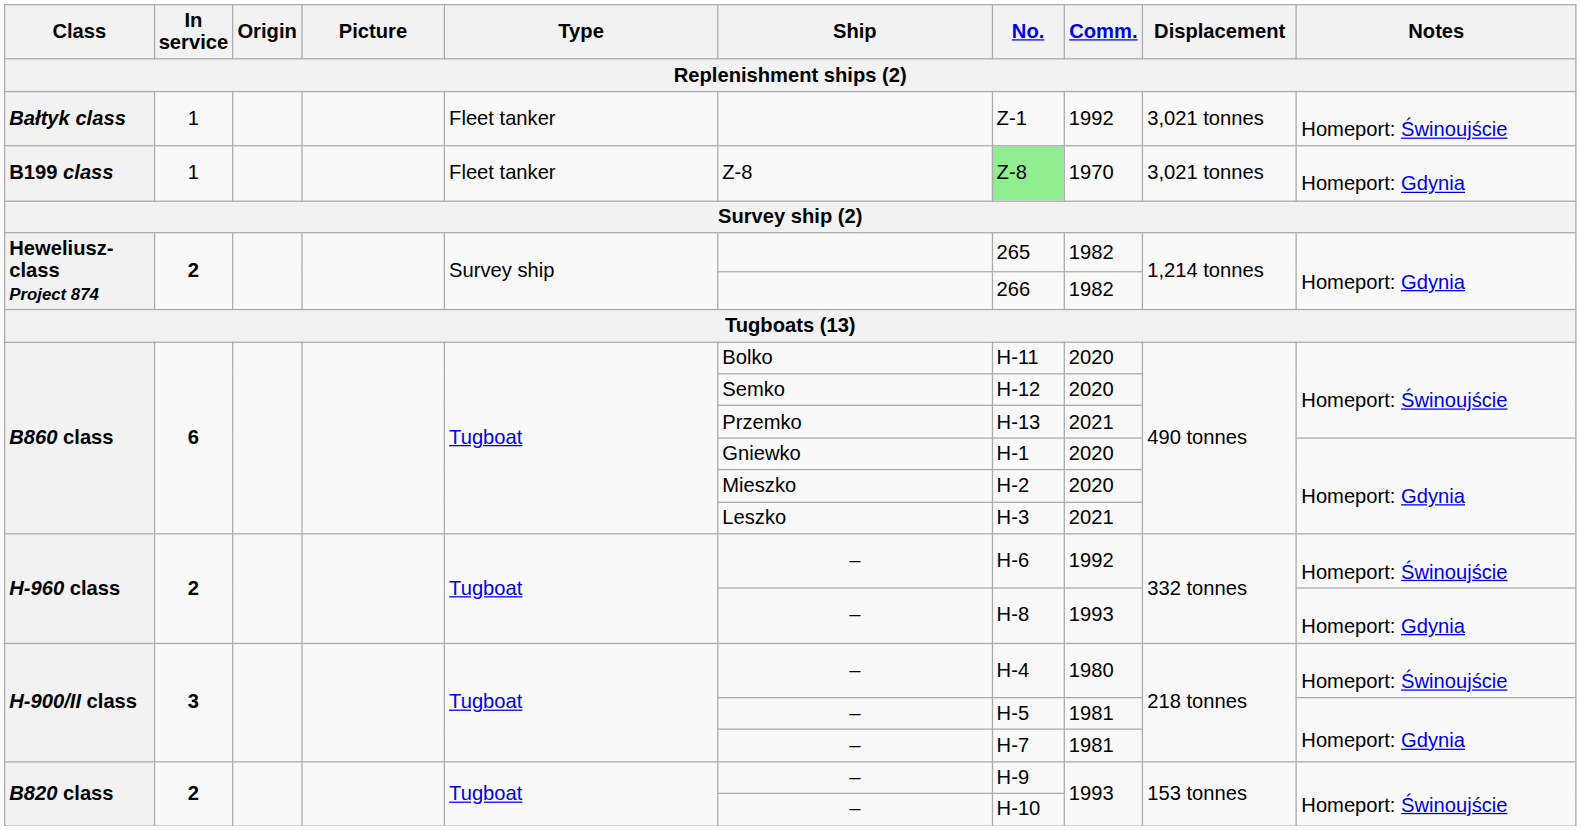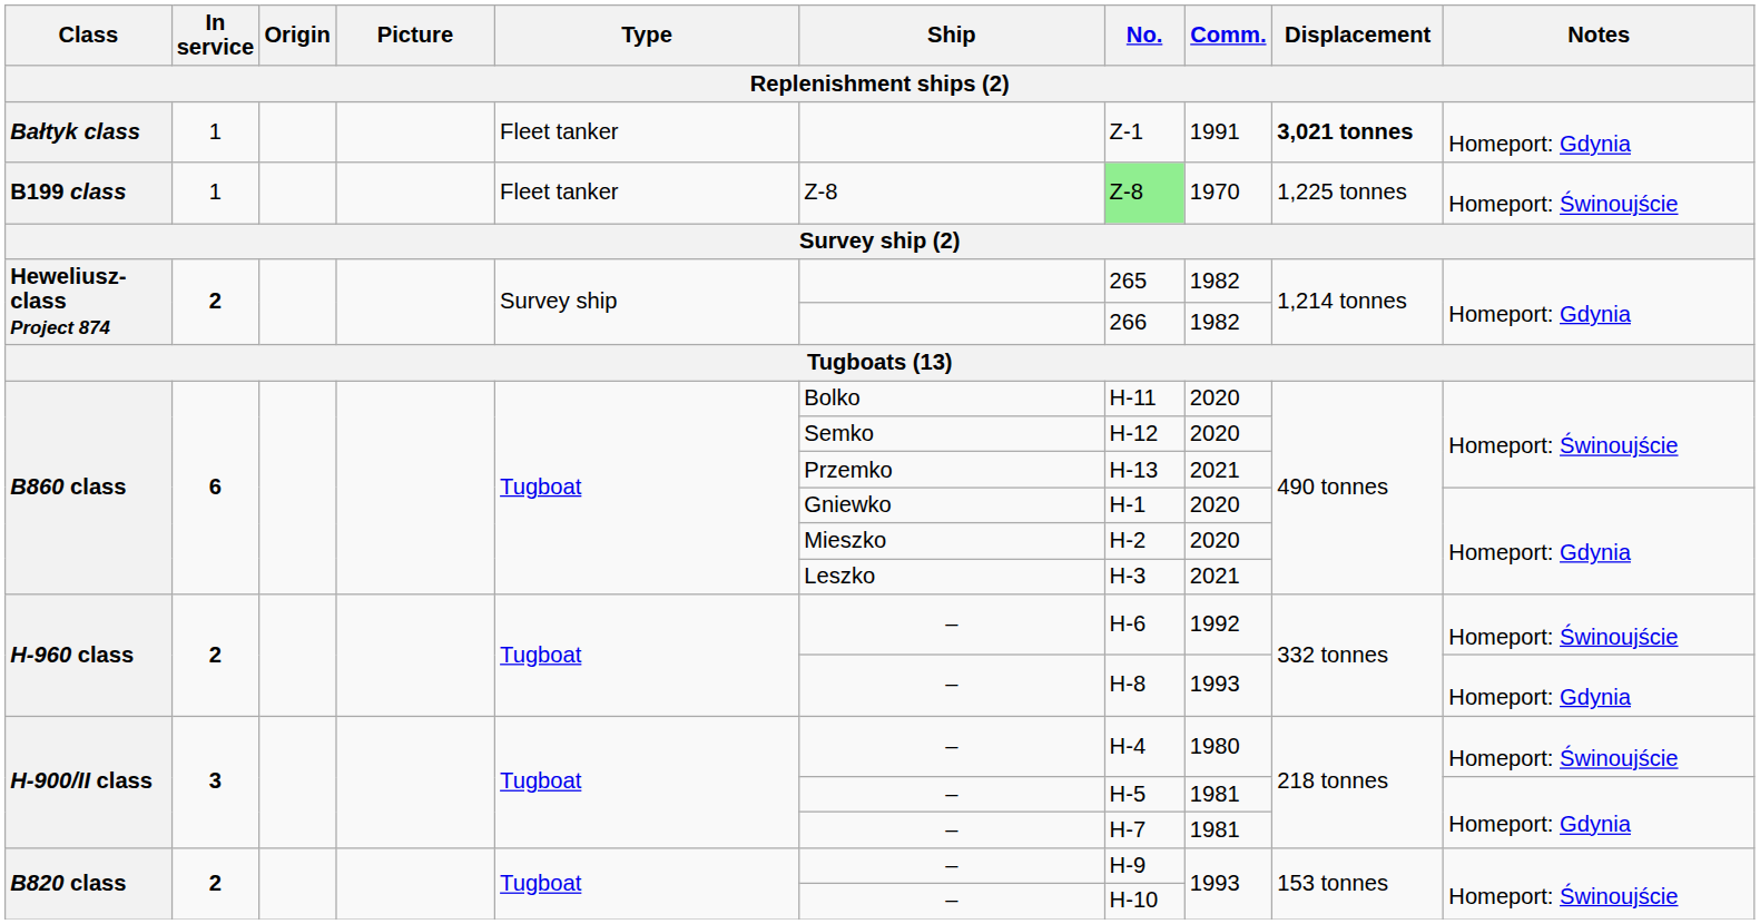 <table class="wikitable">
 <tr>
 <th style="width:10%;">Class</th>
 <th>In service</th>
 <th>Origin</th>
 <th style="width:10%;">Picture</th>
 <th style="width:20%;">Type</th>
 <th style="width:20%;">Ship</th>
 <th style="width: 5%;"><a href='#'>No.</a></th>
 <th style="width: 5%;"><a href='#'>Comm.</a></th>
 <th style="width:10%;">Displacement</th>
 <th style="width:20%;">Notes</th>
 </tr>
 <tr>
 <th colspan="10">Replenishment ships (2)</th>
 </tr>
 <tr>
 <th style="text-align: left;"><strong><em>Bałtyk<em> class<strong></th>
 <td style="text-align: center;"></strong>1<strong></td>
 <td></td>
 <td></td>
 <td>Fleet tanker</td>
 <td></td>
 <td>Z-1</td>
-<td>1992</td>
-<td>3,021 tonnes</td>
-<td><br>Homeport: <a href='#'>Świnoujście</a></td>
+<td>1991</td>
+<td><strong>3,021 tonnes</strong></td>
+<td><br>Homeport: <a href='#'>Gdynia</a></td>
 </tr>
 <tr>
 <th style="text-align: left;"></em>B199<em> class</th>
 <td style="text-align: center;"></strong>1<strong></td>
 <td></td>
 <td></td>
 <td>Fleet tanker</td>
 <td></em>Z-8<em></td>
 <td style="background: lightgreen;">Z-8</td>
 <td>1970</td>
-<td>3,021 tonnes</td>
-<td><br>Homeport: <a href='#'>Gdynia</a></td>
+<td>1,225 tonnes</td>
+<td><br>Homeport: <a href='#'>Świnoujście</a></td>
 </tr>
 <tr>
 <th colspan="10">Survey ship (2)</th>
 </tr>
 <tr>
 <th rowspan="2" style="text-align: left;"></em></strong>Heweliusz</em>-class</strong><br><small><em>Project 874</em></small></th>
 <td rowspan="2" style="text-align: center;"><strong>2</strong></td>
 <td rowspan="2"></td>
 <td rowspan="2" style="text-align: center;"></td>
 <td rowspan="2">Survey ship</td>
 <td></td>
 <td>265</td>
 <td>1982</td>
 <td rowspan="2">1,214 tonnes</td>
 <td rowspan="2"><br>Homeport: <a href='#'>Gdynia</a></td>
 </tr>
 <tr>
 <td></td>
 <td>266</td>
 <td>1982</td>
 </tr>
 <tr>
 <th colspan="10">Tugboats (13)</th>
 </tr>
 <tr>
 <th rowspan="6" style="text-align: left;"><em>B860</em> class</th>
 <td rowspan="6" style="text-align: center;"><strong>6</strong></td>
 <td rowspan="6"></td>
 <td rowspan="6"></td>
 <td rowspan="6"><a href='#'>Tugboat</a></td>
 <td>Bolko</td>
 <td>H-11</td>
 <td>2020</td>
 <td rowspan="6">490 tonnes</td>
 <td rowspan="3"><br>Homeport: <a href='#'>Świnoujście</a></td>
 </tr>
 <tr>
 <td>Semko</td>
 <td>H-12</td>
 <td>2020</td>
 </tr>
 <tr>
 <td>Przemko</td>
 <td>H-13</td>
 <td>2021</td>
 </tr>
 <tr>
 <td>Gniewko</td>
 <td>H-1</td>
 <td>2020</td>
 <td rowspan="3"><br>Homeport: <a href='#'>Gdynia</a></td>
 </tr>
 <tr>
 <td>Mieszko</td>
 <td>H-2</td>
 <td>2020</td>
 </tr>
 <tr>
 <td>Leszko</td>
 <td>H-3</td>
 <td>2021</td>
 </tr>
 <tr>
 <th rowspan="2" style="text-align: left;"><em>H-960</em> class</th>
 <td rowspan="2" style="text-align: center;"><strong>2</strong></td>
 <td rowspan="2"></td>
 <td rowspan="2"></td>
 <td rowspan="2"><a href='#'>Tugboat</a></td>
 <td style="text-align: center;">–</td>
 <td>H-6</td>
 <td>1992</td>
 <td rowspan="2">332 tonnes</td>
 <td><br>Homeport: <a href='#'>Świnoujście</a></td>
 </tr>
 <tr>
 <td style="text-align: center;">–</td>
 <td>H-8</td>
 <td>1993</td>
 <td><br>Homeport: <a href='#'>Gdynia</a></td>
 </tr>
 <tr>
 <th rowspan="3" style="text-align: left;"><em>H-900/II</em> class</th>
 <td rowspan="3" style="text-align: center;"><strong>3</strong></td>
 <td rowspan="3"></td>
 <td rowspan="3"></td>
 <td rowspan="3"><a href='#'>Tugboat</a></td>
 <td style="text-align: center;">–</td>
 <td>H-4</td>
 <td>1980</td>
 <td rowspan="3">218 tonnes</td>
 <td><br>Homeport: <a href='#'>Świnoujście</a></td>
 </tr>
 <tr>
 <td style="text-align: center;">–</td>
 <td>H-5</td>
 <td>1981</td>
 <td rowspan="2"><br>Homeport: <a href='#'>Gdynia</a></td>
 </tr>
 <tr>
 <td style="text-align: center;">–</td>
 <td>H-7</td>
 <td>1981</td>
 </tr>
 <tr>
 <th rowspan="2" style="text-align: left;"><em>B820</em> class</th>
 <td rowspan="2" style="text-align: center;"><strong>2</strong></td>
 <td rowspan="2"></td>
 <td rowspan="2"></td>
 <td rowspan="2"><a href='#'>Tugboat</a></td>
 <td style="text-align: center;">–</td>
 <td>H-9</td>
 <td rowspan="2">1993</td>
 <td rowspan="2">153 tonnes</td>
 <td rowspan="2"><br>Homeport: <a href='#'>Świnoujście</a></td>
 </tr>
 <tr>
 <td style="text-align: center;">–</td>
 <td>H-10</td>
 </tr>
 </table>
